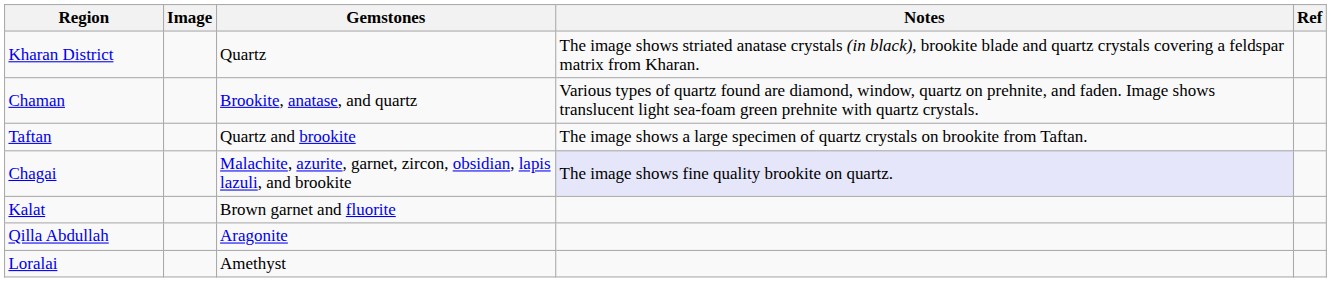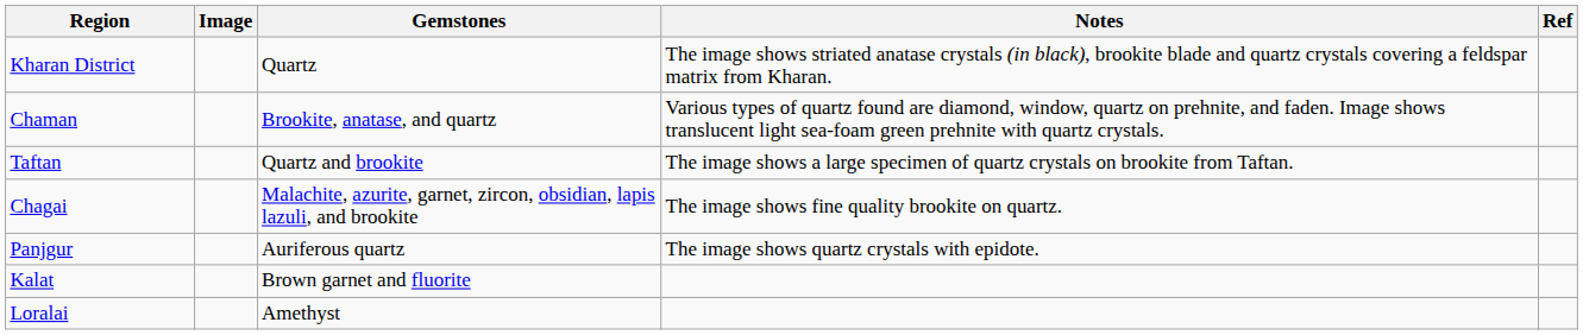 <table class="wikitable sortable">
 <tr>
 <th class="sortable"  ! style="width:12%;"><strong>Region</strong></th>
 <th class="unsortable"><strong>Image</strong></th>
 <th class="sortable"><strong>Gemstones</strong></th>
 <th class="unsortable"><strong>Notes</strong></th>
 <th class="unsortable"><strong>Ref</strong></th>
 </tr>
 <tr>
 <td><a href='#'>Kharan District</a></td>
 <td></td>
 <td>Quartz</td>
 <td>The image shows striated anatase crystals <em>(in black)</em>, brookite blade and quartz crystals covering a feldspar matrix from Kharan.</td>
 <td></td>
 </tr>
 <tr>
 <td><a href='#'>Chaman</a></td>
 <td></td>
 <td><a href='#'>Brookite</a>, <a href='#'>anatase</a>, and quartz</td>
 <td>Various types of quartz found are diamond, window, quartz on prehnite, and faden. Image shows translucent light sea-foam green prehnite with quartz crystals.</td>
 <td></td>
 </tr>
 <tr>
 <td><a href='#'>Taftan</a></td>
 <td></td>
 <td>Quartz and <a href='#'>brookite</a></td>
 <td>The image shows a large specimen of quartz crystals on brookite from Taftan.</td>
 <td></td>
 </tr>
 <tr>
 <td><a href='#'>Chagai</a></td>
 <td></td>
 <td><a href='#'>Malachite</a>, <a href='#'>azurite</a>, garnet, zircon, <a href='#'>obsidian</a>, <a href='#'>lapis lazuli</a>, and brookite</td>
-<td style="background: lavender;">The image shows fine quality brookite on quartz.</td>
+<td>The image shows fine quality brookite on quartz.</td>
+<td></td>
+</tr>
+<tr>
+<td><a href='#'>Panjgur</a></td>
+<td></td>
+<td>Auriferous quartz</td>
+<td>The image shows quartz crystals with epidote.</td>
 <td></td>
 </tr>
 <tr>
 <td><a href='#'>Kalat</a></td>
 <td></td>
 <td>Brown garnet and <a href='#'>fluorite</a></td>
-<td></td>
-<td></td>
-</tr>
-<tr>
-<td><a href='#'>Qilla Abdullah</a></td>
-<td></td>
-<td><a href='#'>Aragonite</a></td>
 <td></td>
 <td></td>
 </tr>
 <tr>
 <td><a href='#'>Loralai</a></td>
 <td></td>
 <td>Amethyst</td>
 <td></td>
 <td></td>
 </tr>
 </table>
